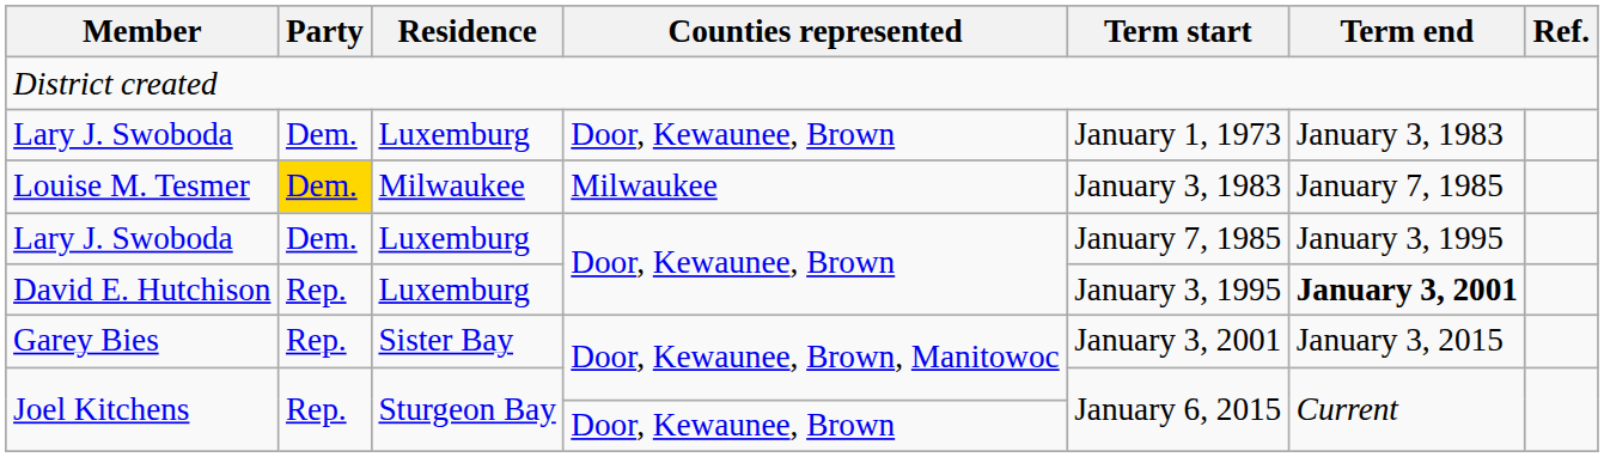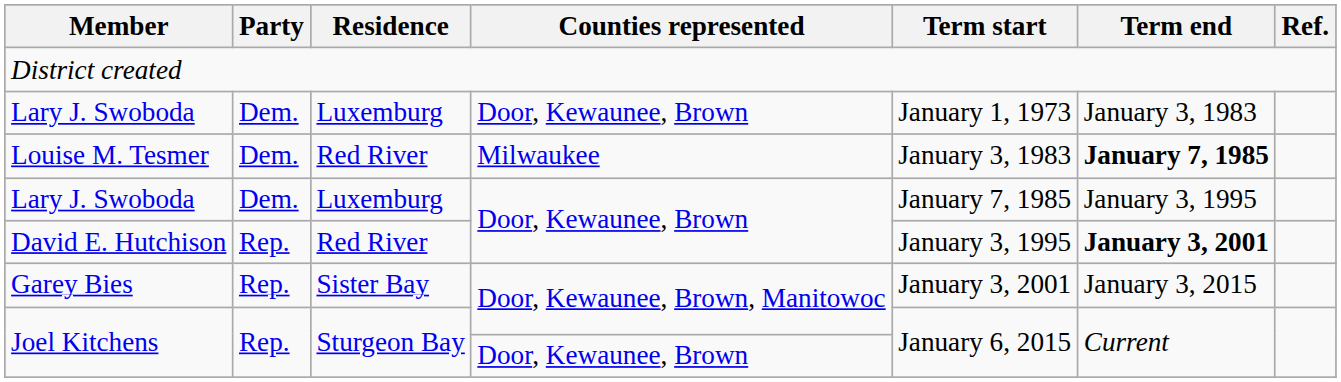 <table class="wikitable">
 <tr>
 <th>Member</th>
 <th>Party</th>
 <th>Residence</th>
 <th>Counties represented</th>
 <th>Term start</th>
 <th>Term end</th>
 <th>Ref.</th>
 </tr>
 <tr>
 <td colspan="7"><em>District created</em></td>
 </tr>
 <tr>
 <td><a href='#'>Lary J. Swoboda</a></td>
 <td><a href='#'>Dem.</a></td>
 <td><a href='#'>Luxemburg</a></td>
 <td><a href='#'>Door</a>, <a href='#'>Kewaunee</a>, <a href='#'>Brown</a></td>
 <td>January 1, 1973</td>
 <td>January 3, 1983</td>
 <td></td>
 </tr>
 <tr>
 <td><a href='#'>Louise M. Tesmer</a></td>
-<td style="background: gold;"><a href='#'>Dem.</a></td>
-<td><a href='#'>Milwaukee</a></td>
+<td><a href='#'>Dem.</a></td>
+<td><a href='#'>Red River</a></td>
 <td><a href='#'>Milwaukee</a></td>
 <td>January 3, 1983</td>
-<td>January 7, 1985</td>
+<td><strong>January 7, 1985</strong></td>
 <td></td>
 </tr>
 <tr>
 <td><a href='#'>Lary J. Swoboda</a></td>
 <td><a href='#'>Dem.</a></td>
 <td><a href='#'>Luxemburg</a></td>
 <td rowspan="3"><a href='#'>Door</a>, <a href='#'>Kewaunee</a>, <a href='#'>Brown</a></td>
 <td>January 7, 1985</td>
 <td>January 3, 1995</td>
 <td></td>
 </tr>
 <tr>
 <td><a href='#'>David E. Hutchison</a></td>
 <td><a href='#'>Rep.</a></td>
-<td><a href='#'>Luxemburg</a></td>
+<td><a href='#'>Red River</a></td>
 <td>January 3, 1995</td>
 <td><strong>January 3, 2001</strong></td>
 <td></td>
 </tr>
 <tr>
 <td rowspan="2"><a href='#'>Garey Bies</a></td>
 <td rowspan="2" ><a href='#'>Rep.</a></td>
 <td rowspan="2"><a href='#'>Sister Bay</a></td>
 <td rowspan="2">January 3, 2001</td>
 <td rowspan="2">January 3, 2015</td>
 <td rowspan="2"></td>
 </tr>
 <tr>
 <td rowspan="2"><a href='#'>Door</a>, <a href='#'>Kewaunee</a>, <a href='#'>Brown</a>, <a href='#'>Manitowoc</a></td>
 </tr>
 <tr style="height:1em">
 <td rowspan="2"><a href='#'>Joel Kitchens</a></td>
 <td rowspan="2" ><a href='#'>Rep.</a></td>
 <td rowspan="2"><a href='#'>Sturgeon Bay</a></td>
 <td rowspan="2">January 6, 2015</td>
 <td rowspan="2"><em>Current</em></td>
 <td rowspan="2"></td>
 </tr>
 <tr style="height:1em">
 <td><a href='#'>Door</a>, <a href='#'>Kewaunee</a>, <a href='#'>Brown</a></td>
 </tr>
 </table>
